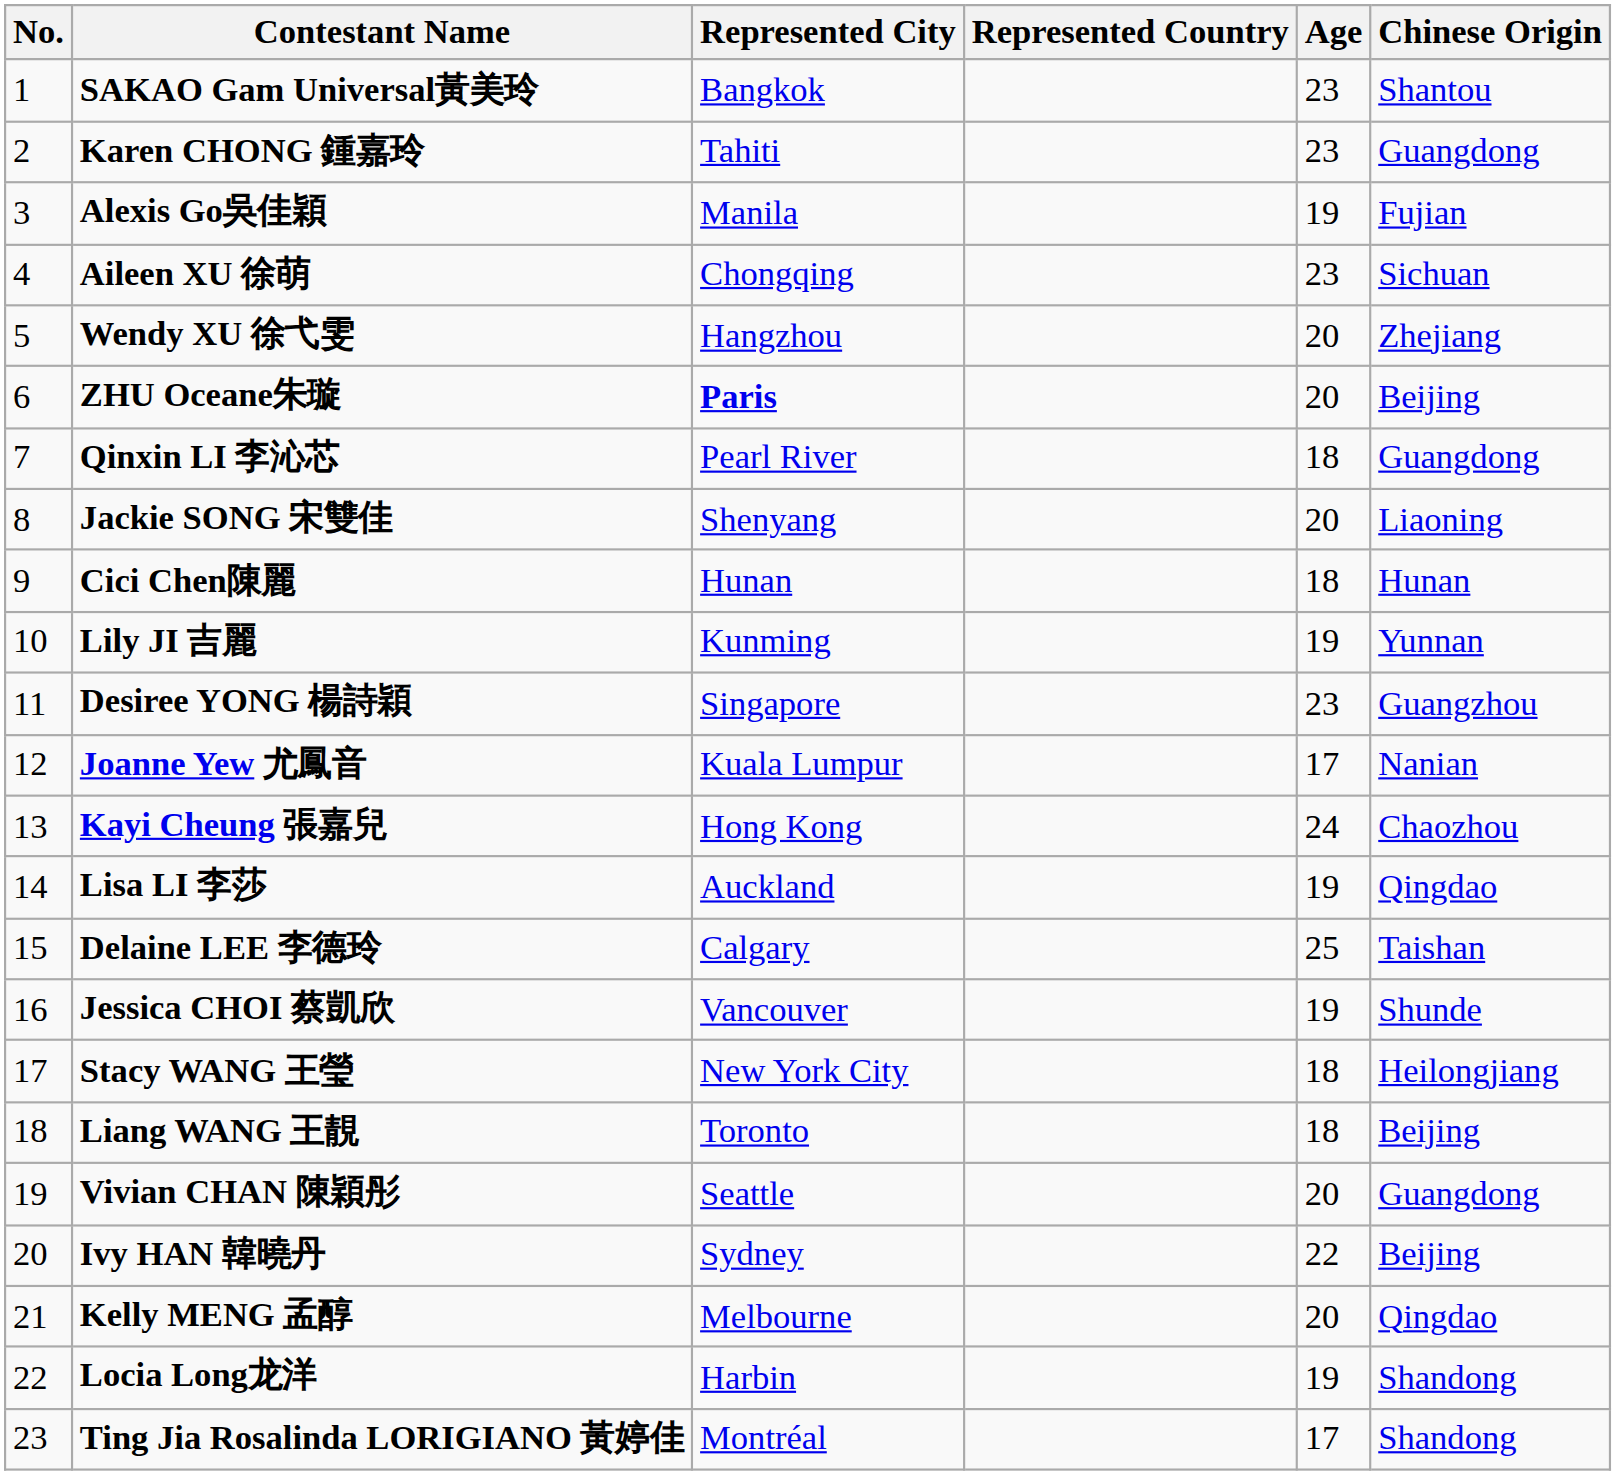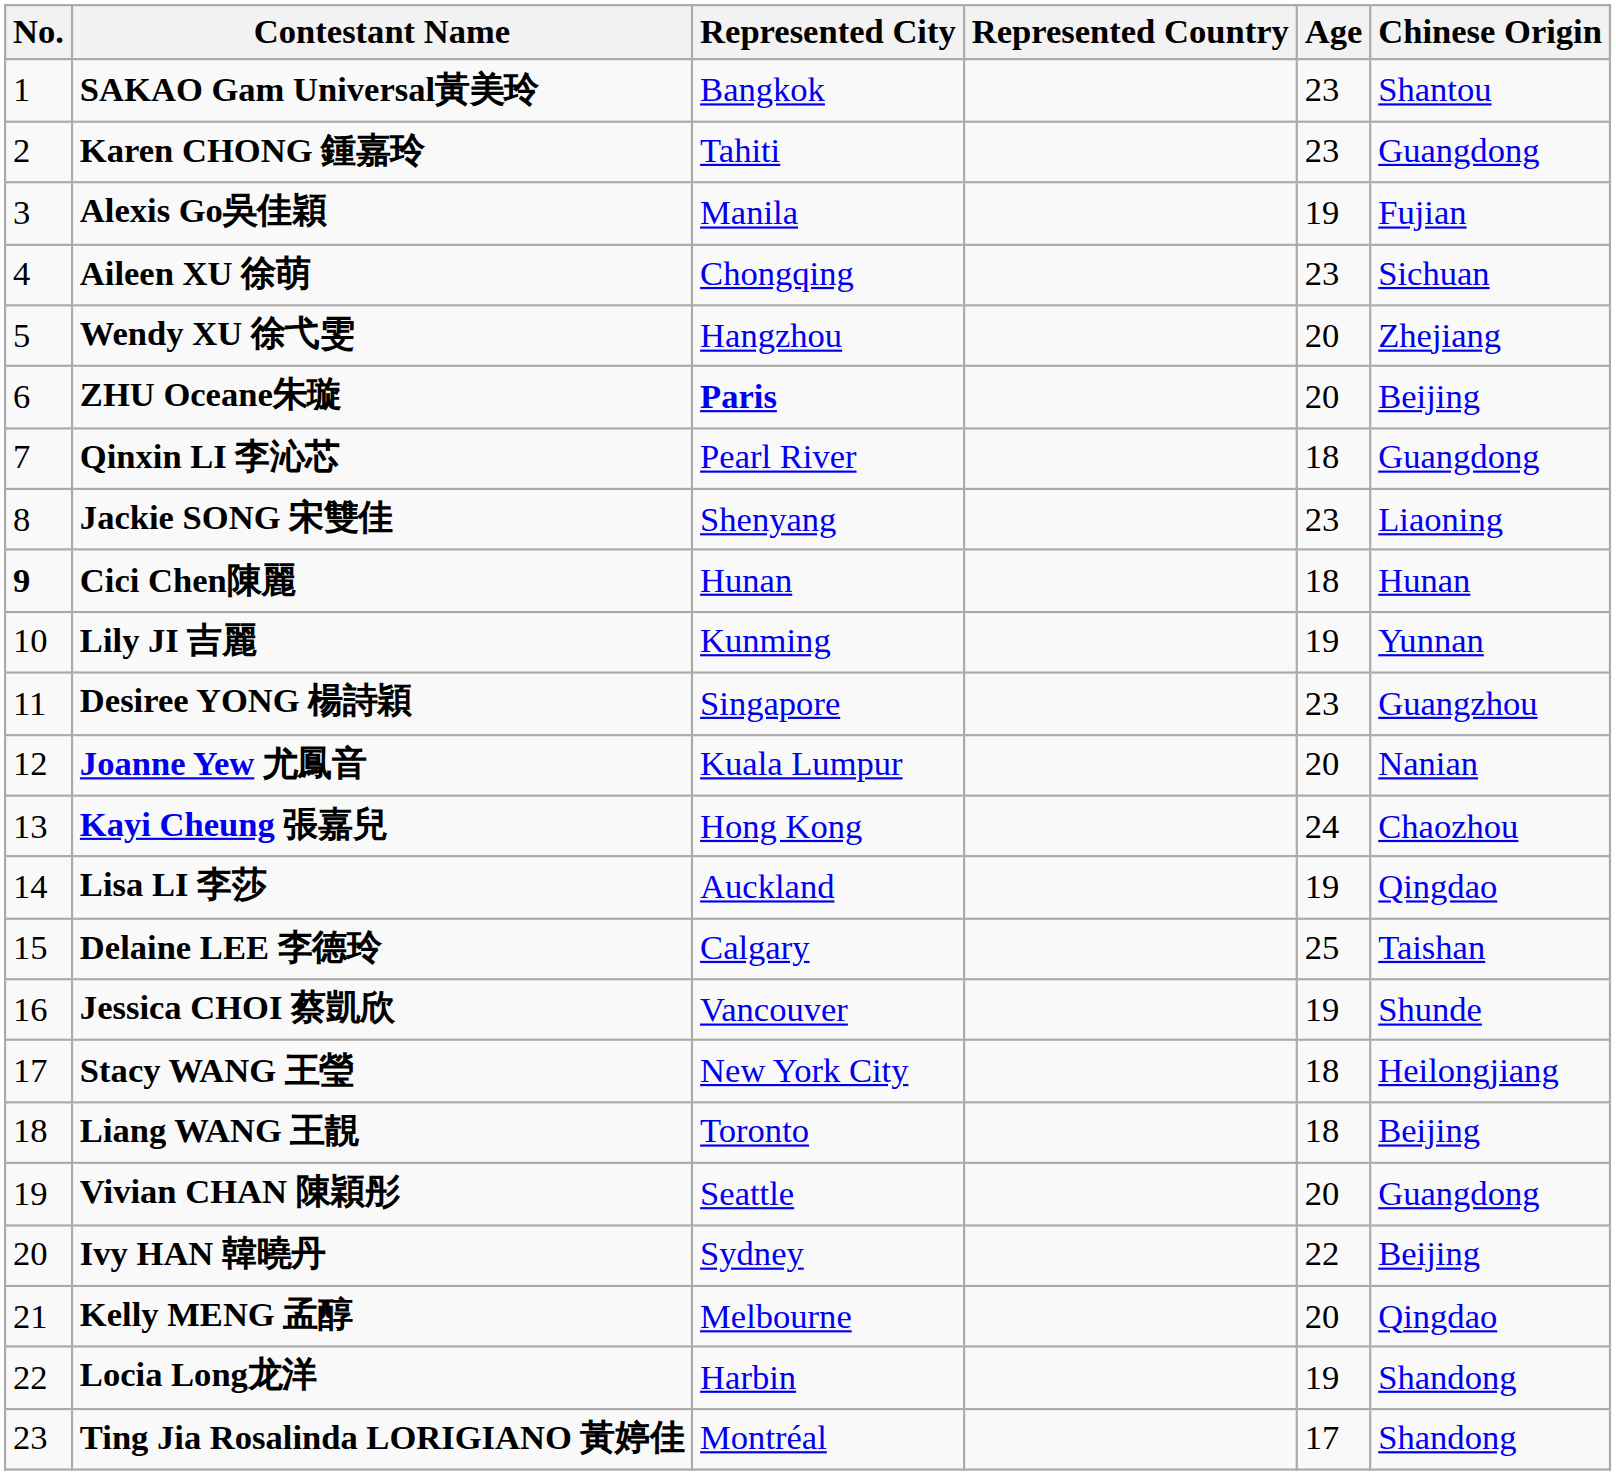 <table class="sortable wikitable">
 <tr style="background:#ccc;">
 <th>No.</th>
 <th>Contestant Name</th>
 <th>Represented City</th>
 <th>Represented Country</th>
 <th>Age</th>
 <th>Chinese Origin</th>
 </tr>
 <tr>
 <td>1</td>
 <td><strong>SAKAO Gam Universal黃美玲</strong></td>
 <td><a href='#'>Bangkok</a></td>
 <td></td>
 <td>23</td>
 <td><a href='#'>Shantou</a></td>
 </tr>
 <tr>
 <td>2</td>
 <td><strong>Karen CHONG 鍾嘉玲</strong></td>
 <td><a href='#'>Tahiti</a></td>
 <td></td>
 <td>23</td>
 <td><a href='#'>Guangdong</a></td>
 </tr>
 <tr>
 <td>3</td>
 <td><strong>Alexis Go吳佳穎</strong></td>
 <td><a href='#'>Manila</a></td>
 <td></td>
 <td>19</td>
 <td><a href='#'>Fujian</a></td>
 </tr>
 <tr>
 <td>4</td>
 <td><strong>Aileen XU 徐萌</strong></td>
 <td><a href='#'>Chongqing</a></td>
 <td></td>
 <td>23</td>
 <td><a href='#'>Sichuan</a></td>
 </tr>
 <tr>
 <td>5</td>
 <td><strong>Wendy XU 徐弋雯</strong></td>
 <td><a href='#'>Hangzhou</a></td>
 <td></td>
 <td>20</td>
 <td><a href='#'>Zhejiang</a></td>
 </tr>
 <tr>
 <td>6</td>
 <td><strong>ZHU Oceane朱璇</strong></td>
 <td><strong><a href='#'>Paris</a></strong></td>
 <td></td>
 <td>20</td>
 <td><a href='#'>Beijing</a></td>
 </tr>
 <tr>
 <td>7</td>
 <td><strong>Qinxin LI 李沁芯</strong></td>
 <td><a href='#'>Pearl River</a></td>
 <td></td>
 <td>18</td>
 <td><a href='#'>Guangdong</a></td>
 </tr>
 <tr>
 <td>8</td>
 <td><strong>Jackie SONG 宋雙佳</strong></td>
 <td><a href='#'>Shenyang</a></td>
 <td></td>
-<td>20</td>
+<td>23</td>
 <td><a href='#'>Liaoning</a></td>
 </tr>
 <tr>
-<td>9</td>
+<td><strong>9</strong></td>
 <td><strong>Cici Chen陳麗</strong></td>
 <td><a href='#'>Hunan</a></td>
 <td></td>
 <td>18</td>
 <td><a href='#'>Hunan</a></td>
 </tr>
 <tr>
 <td>10</td>
 <td><strong>Lily JI 吉麗</strong></td>
 <td><a href='#'>Kunming</a></td>
 <td></td>
 <td>19</td>
 <td><a href='#'>Yunnan</a></td>
 </tr>
 <tr>
 <td>11</td>
 <td><strong>Desiree YONG 楊詩穎</strong></td>
 <td><a href='#'>Singapore</a></td>
 <td></td>
 <td>23</td>
 <td><a href='#'>Guangzhou</a></td>
 </tr>
 <tr>
 <td>12</td>
 <td><strong><a href='#'>Joanne Yew</a> 尤鳳音</strong></td>
 <td><a href='#'>Kuala Lumpur</a></td>
 <td></td>
-<td>17</td>
+<td>20</td>
 <td><a href='#'>Nanian</a></td>
 </tr>
 <tr>
 <td>13</td>
 <td><strong><a href='#'>Kayi Cheung</a> 張嘉兒</strong></td>
 <td><a href='#'>Hong Kong</a></td>
 <td></td>
 <td>24</td>
 <td><a href='#'>Chaozhou</a></td>
 </tr>
 <tr>
 <td>14</td>
 <td><strong>Lisa LI 李莎</strong></td>
 <td><a href='#'>Auckland</a></td>
 <td></td>
 <td>19</td>
 <td><a href='#'>Qingdao</a></td>
 </tr>
 <tr>
 <td>15</td>
 <td><strong>Delaine LEE 李德玲</strong></td>
 <td><a href='#'>Calgary</a></td>
 <td></td>
 <td>25</td>
 <td><a href='#'>Taishan</a></td>
 </tr>
 <tr>
 <td>16</td>
 <td><strong>Jessica CHOI 蔡凱欣</strong></td>
 <td><a href='#'>Vancouver</a></td>
 <td></td>
 <td>19</td>
 <td><a href='#'>Shunde</a></td>
 </tr>
 <tr>
 <td>17</td>
 <td><strong>Stacy WANG 王瑩</strong></td>
 <td><a href='#'>New York City</a></td>
 <td></td>
 <td>18</td>
 <td><a href='#'>Heilongjiang</a></td>
 </tr>
 <tr>
 <td>18</td>
 <td><strong>Liang WANG 王靚</strong></td>
 <td><a href='#'>Toronto</a></td>
 <td></td>
 <td>18</td>
 <td><a href='#'>Beijing</a></td>
 </tr>
 <tr>
 <td>19</td>
 <td><strong>Vivian CHAN 陳穎彤</strong></td>
 <td><a href='#'>Seattle</a></td>
 <td></td>
 <td>20</td>
 <td><a href='#'>Guangdong</a></td>
 </tr>
 <tr>
 <td>20</td>
 <td><strong>Ivy HAN 韓曉丹</strong></td>
 <td><a href='#'>Sydney</a></td>
 <td></td>
 <td>22</td>
 <td><a href='#'>Beijing</a></td>
 </tr>
 <tr>
 <td>21</td>
 <td><strong>Kelly MENG 孟醇</strong></td>
 <td><a href='#'>Melbourne</a></td>
 <td></td>
 <td>20</td>
 <td><a href='#'>Qingdao</a></td>
 </tr>
 <tr>
 <td>22</td>
 <td><strong>Locia Long龙洋</strong></td>
 <td><a href='#'>Harbin</a></td>
 <td></td>
 <td>19</td>
 <td><a href='#'>Shandong</a></td>
 </tr>
 <tr>
 <td>23</td>
 <td><strong>Ting Jia Rosalinda LORIGIANO 黃婷佳</strong></td>
 <td><a href='#'>Montréal</a></td>
 <td></td>
 <td>17</td>
 <td><a href='#'>Shandong</a></td>
 </tr>
 </table>
